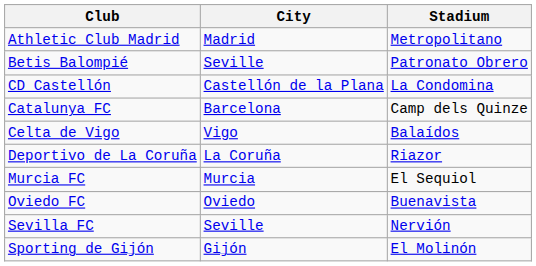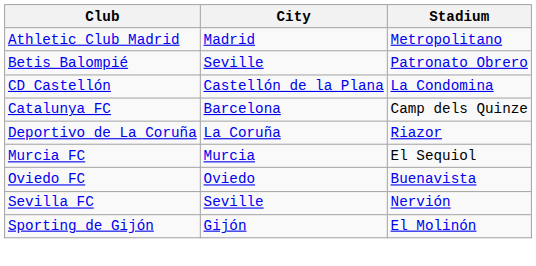 <table class="wikitable sortable" style="text-align: left;">
 <tr>
 <th>Club</th>
 <th>City</th>
 <th>Stadium</th>
 </tr>
 <tr>
 <td><a href='#'>Athletic Club Madrid</a></td>
 <td><a href='#'>Madrid</a></td>
 <td><a href='#'>Metropolitano</a></td>
 </tr>
 <tr>
 <td><a href='#'>Betis Balompié</a></td>
 <td><a href='#'>Seville</a></td>
 <td><a href='#'>Patronato Obrero</a></td>
 </tr>
 <tr>
 <td><a href='#'>CD Castellón</a></td>
 <td><a href='#'>Castellón de la Plana</a></td>
 <td><a href='#'>La Condomina</a></td>
 </tr>
 <tr>
 <td><a href='#'>Catalunya FC</a></td>
 <td><a href='#'>Barcelona</a></td>
 <td>Camp dels Quinze</td>
 </tr>
 <tr>
-<td><a href='#'>Celta de Vigo</a></td>
-<td><a href='#'>Vigo</a></td>
-<td><a href='#'>Balaídos</a></td>
-</tr>
-<tr>
 <td><a href='#'>Deportivo de La Coruña</a></td>
 <td><a href='#'>La Coruña</a></td>
 <td><a href='#'>Riazor</a></td>
 </tr>
 <tr>
 <td><a href='#'>Murcia FC</a></td>
 <td><a href='#'>Murcia</a></td>
 <td>El Sequiol</td>
 </tr>
 <tr>
 <td><a href='#'>Oviedo FC</a></td>
 <td><a href='#'>Oviedo</a></td>
 <td><a href='#'>Buenavista</a></td>
 </tr>
 <tr>
 <td><a href='#'>Sevilla FC</a></td>
 <td><a href='#'>Seville</a></td>
 <td><a href='#'>Nervión</a></td>
 </tr>
 <tr>
 <td><a href='#'>Sporting de Gijón</a></td>
 <td><a href='#'>Gijón</a></td>
 <td><a href='#'>El Molinón</a></td>
 </tr>
 </table>
